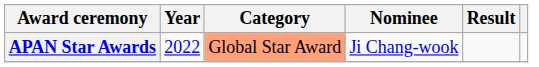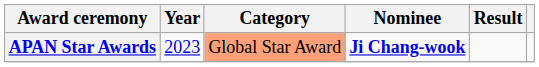 <table class="wikitable plainrowheaders sortable">
 <tr>
 <th scope="col">Award ceremony</th>
 <th scope="col">Year</th>
 <th scope="col">Category</th>
 <th scope="col">Nominee</th>
 <th scope="col">Result</th>
 <th scope="col" class="unsortable"></th>
 </tr>
 <tr>
 <th scope="row"><a href='#'>APAN Star Awards</a></th>
-<td style="text-align:center"><a href='#'>2022</a></td>
+<td style="text-align:center"><a href='#'>2023</a></td>
 <td style="background: lightsalmon;">Global Star Award</td>
-<td><a href='#'>Ji Chang-wook</a></td>
+<td><strong><a href='#'>Ji Chang-wook</a></strong></td>
 <td></td>
 <td style="text-align:center"></td>
 </tr>
 <tr>
 </tr>
 </table>
